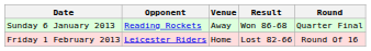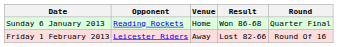 <table class="wikitable">
 <tr>
 <th>Date</th>
 <th>Opponent</th>
 <th>Venue</th>
 <th>Result</th>
 <th>Round</th>
 </tr>
 <tr style="background: #ddffdd;">
 <td>Sunday 6 January 2013</td>
 <td><a href='#'>Reading Rockets</a></td>
-<td>Away</td>
+<td>Home</td>
 <td>Won 86-68</td>
 <td style="text-align:center;">Quarter Final</td>
 </tr>
 <tr style="background: #ffdddd;">
 <td>Friday 1 February 2013</td>
 <td><a href='#'>Leicester Riders</a></td>
-<td>Home</td>
+<td>Away</td>
 <td>Lost 82-66</td>
 <td style="text-align:center;">Round Of 16</td>
 </tr>
 </table>
